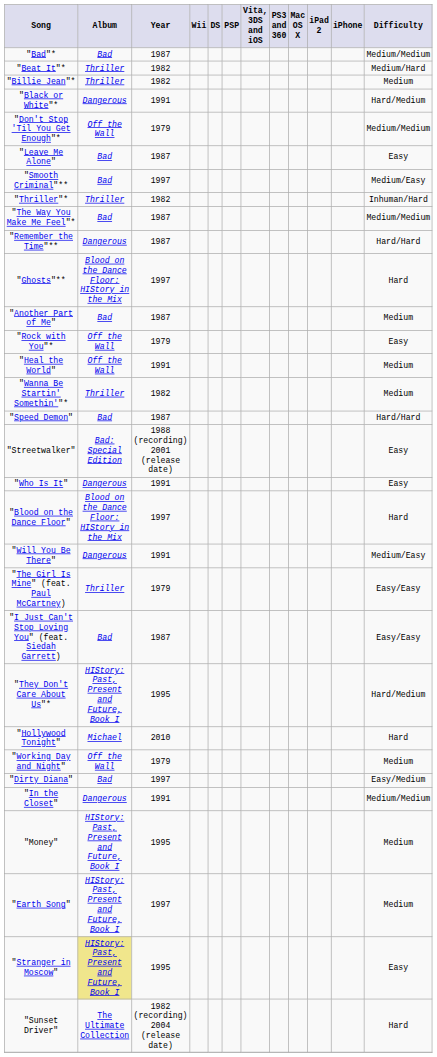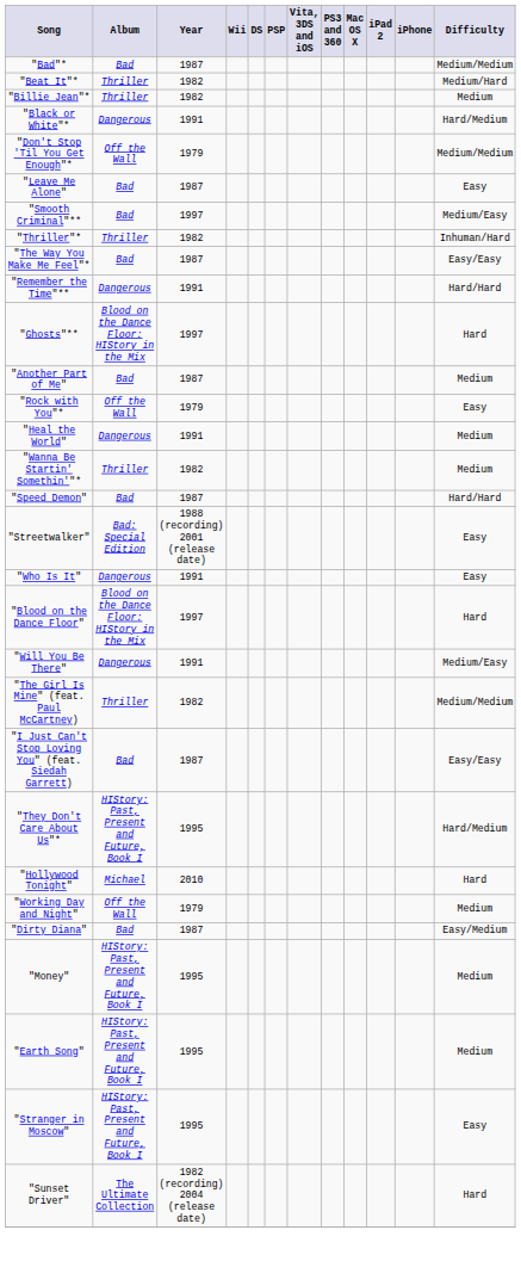 <table class="wikitable sortable" style="font-size:90%; text-align: center">
 <tr>
 <th style="background:#dde; width:400px;">Song</th>
 <th style="background:#dde; width:325px;">Album</th>
 <th style="background:#dde; width:50px;">Year</th>
 <th style="background:#dde; width:100px;">Wii</th>
 <th style="background:#dde; width:75px;">DS</th>
 <th style="background:#dde; width:50px;">PSP</th>
 <th style="background:#dde; width:50px">Vita, 3DS and iOS</th>
 <th style="background:#dde; width:50px;">PS3 and 360</th>
 <th style="background:#dde; width:50px;">Mac OS X</th>
 <th style="background:#dde; width:120px;">iPad 2</th>
 <th style="background:#dde; width:50px">iPhone</th>
 <th style="background:#dde; width:50px">Difficulty</th>
 </tr>
 <tr>
 <td>"<a href='#'>Bad</a>"*</td>
 <td><em><a href='#'>Bad</a></em></td>
 <td>1987</td>
 <td></td>
 <td></td>
 <td></td>
 <td></td>
 <td></td>
 <td></td>
 <td></td>
 <td></td>
 <td>Medium/Medium</td>
 </tr>
 <tr>
 <td>"<a href='#'>Beat It</a>"*</td>
 <td><em><a href='#'>Thriller</a></em></td>
 <td>1982</td>
 <td></td>
 <td></td>
 <td></td>
 <td></td>
 <td></td>
 <td></td>
 <td></td>
 <td></td>
 <td>Medium/Hard</td>
 </tr>
 <tr>
 <td>"<a href='#'>Billie Jean</a>"*</td>
 <td><em><a href='#'>Thriller</a></em></td>
 <td>1982</td>
 <td></td>
 <td></td>
 <td></td>
 <td></td>
 <td></td>
 <td></td>
 <td></td>
 <td></td>
 <td>Medium</td>
 </tr>
 <tr>
 <td>"<a href='#'>Black or White</a>"*</td>
 <td><em><a href='#'>Dangerous</a></em></td>
 <td>1991</td>
 <td></td>
 <td></td>
 <td></td>
 <td></td>
 <td></td>
 <td></td>
 <td></td>
 <td></td>
 <td>Hard/Medium</td>
 </tr>
 <tr>
 <td>"<a href='#'>Don't Stop 'Til You Get Enough</a>"*</td>
 <td><em><a href='#'>Off the Wall</a></em></td>
 <td>1979</td>
 <td></td>
 <td></td>
 <td></td>
 <td></td>
 <td></td>
 <td></td>
 <td></td>
 <td></td>
 <td>Medium/Medium</td>
 </tr>
 <tr>
 <td>"<a href='#'>Leave Me Alone</a>"</td>
 <td><em><a href='#'>Bad</a></em></td>
 <td>1987</td>
 <td></td>
 <td></td>
 <td></td>
 <td></td>
 <td></td>
 <td></td>
 <td></td>
 <td></td>
 <td>Easy</td>
 </tr>
 <tr>
 <td>"<a href='#'>Smooth Criminal</a>"**</td>
 <td><em><a href='#'>Bad</a></em></td>
 <td>1997</td>
 <td></td>
 <td></td>
 <td></td>
 <td></td>
 <td></td>
 <td></td>
 <td></td>
 <td></td>
 <td>Medium/Easy</td>
 </tr>
 <tr>
 <td>"<a href='#'>Thriller</a>"*</td>
 <td><em><a href='#'>Thriller</a></em></td>
 <td>1982</td>
 <td></td>
 <td></td>
 <td></td>
 <td></td>
 <td></td>
 <td></td>
 <td></td>
 <td></td>
 <td>Inhuman/Hard</td>
 </tr>
 <tr>
 <td>"<a href='#'>The Way You Make Me Feel</a>"*</td>
 <td><em><a href='#'>Bad</a></em></td>
 <td>1987</td>
 <td></td>
 <td></td>
 <td></td>
 <td></td>
 <td></td>
 <td></td>
 <td></td>
 <td></td>
-<td>Medium/Medium</td>
+<td>Easy/Easy</td>
 </tr>
 <tr>
 <td>"<a href='#'>Remember the Time</a>"**</td>
 <td><em><a href='#'>Dangerous</a></em></td>
-<td>1987</td>
+<td>1991</td>
 <td></td>
 <td></td>
 <td></td>
 <td></td>
 <td></td>
 <td></td>
 <td></td>
 <td></td>
 <td>Hard/Hard</td>
 </tr>
 <tr>
 <td>"<a href='#'>Ghosts</a>"**</td>
 <td><em><a href='#'>Blood on the Dance Floor: HIStory in the Mix</a></em></td>
 <td>1997</td>
 <td></td>
 <td></td>
 <td></td>
 <td></td>
 <td></td>
 <td></td>
 <td></td>
 <td></td>
 <td>Hard</td>
 </tr>
 <tr>
 <td>"<a href='#'>Another Part of Me</a>"</td>
 <td><em><a href='#'>Bad</a></em></td>
 <td>1987</td>
 <td></td>
 <td></td>
 <td></td>
 <td></td>
 <td></td>
 <td></td>
 <td></td>
 <td></td>
 <td>Medium</td>
 </tr>
 <tr>
 <td>"<a href='#'>Rock with You</a>"*</td>
 <td><em><a href='#'>Off the Wall</a></em></td>
 <td>1979</td>
 <td></td>
 <td></td>
 <td></td>
 <td></td>
 <td></td>
 <td></td>
 <td></td>
 <td></td>
 <td>Easy</td>
 </tr>
 <tr>
 <td>"<a href='#'>Heal the World</a>"</td>
-<td><em><a href='#'>Off the Wall</a></em></td>
+<td><em><a href='#'>Dangerous</a></em></td>
 <td>1991</td>
 <td></td>
 <td></td>
 <td></td>
 <td></td>
 <td></td>
 <td></td>
 <td></td>
 <td></td>
 <td>Medium</td>
 </tr>
 <tr>
 <td>"<a href='#'>Wanna Be Startin' Somethin'</a>"*</td>
 <td><em><a href='#'>Thriller</a></em></td>
 <td>1982</td>
 <td></td>
 <td></td>
 <td></td>
 <td></td>
 <td></td>
 <td></td>
 <td></td>
 <td></td>
 <td>Medium</td>
 </tr>
 <tr>
 <td>"<a href='#'>Speed Demon</a>"</td>
 <td><em><a href='#'>Bad</a></em></td>
 <td>1987</td>
 <td></td>
 <td></td>
 <td></td>
 <td></td>
 <td></td>
 <td></td>
 <td></td>
 <td></td>
 <td>Hard/Hard</td>
 </tr>
 <tr>
 <td>"Streetwalker"</td>
 <td><em><a href='#'>Bad: Special Edition</a></em></td>
 <td>1988 (recording) 2001 (release date)</td>
 <td></td>
 <td></td>
 <td></td>
 <td></td>
 <td></td>
 <td></td>
 <td></td>
 <td></td>
 <td>Easy</td>
 </tr>
 <tr>
 <td>"<a href='#'>Who Is It</a>"</td>
 <td><em><a href='#'>Dangerous</a></em></td>
 <td>1991</td>
 <td></td>
 <td></td>
 <td></td>
 <td></td>
 <td></td>
 <td></td>
 <td></td>
 <td></td>
 <td>Easy</td>
 </tr>
 <tr>
 <td>"<a href='#'>Blood on the Dance Floor</a>"</td>
 <td><em><a href='#'>Blood on the Dance Floor: HIStory in the Mix</a></em></td>
 <td>1997</td>
 <td></td>
 <td></td>
 <td></td>
 <td></td>
 <td></td>
 <td></td>
 <td></td>
 <td></td>
 <td>Hard</td>
 </tr>
 <tr>
 <td>"<a href='#'>Will You Be There</a>"</td>
 <td><em><a href='#'>Dangerous</a></em></td>
 <td>1991</td>
 <td></td>
 <td></td>
 <td></td>
 <td></td>
 <td></td>
 <td></td>
 <td></td>
 <td></td>
 <td>Medium/Easy</td>
 </tr>
 <tr>
 <td>"<a href='#'>The Girl Is Mine</a>" (feat. <a href='#'>Paul McCartney</a>)</td>
 <td><em><a href='#'>Thriller</a></em></td>
-<td>1979</td>
+<td>1982</td>
 <td></td>
 <td></td>
 <td></td>
 <td></td>
 <td></td>
 <td></td>
 <td></td>
 <td></td>
-<td>Easy/Easy</td>
+<td>Medium/Medium</td>
 </tr>
 <tr>
 <td>"<a href='#'>I Just Can't Stop Loving You</a>" (feat. <a href='#'>Siedah Garrett</a>)</td>
 <td><em><a href='#'>Bad</a></em></td>
 <td>1987</td>
 <td></td>
 <td></td>
 <td></td>
 <td></td>
 <td></td>
 <td></td>
 <td></td>
 <td></td>
 <td>Easy/Easy</td>
 </tr>
 <tr>
 <td>"<a href='#'>They Don't Care About Us</a>"*</td>
 <td><em><a href='#'>HIStory: Past, Present and Future, Book I</a></em></td>
 <td>1995</td>
 <td></td>
 <td></td>
 <td></td>
 <td></td>
 <td></td>
 <td></td>
 <td></td>
 <td></td>
 <td>Hard/Medium</td>
 </tr>
 <tr>
 <td>"<a href='#'>Hollywood Tonight</a>"</td>
 <td><em><a href='#'>Michael</a></em></td>
 <td>2010</td>
 <td></td>
 <td></td>
 <td></td>
 <td></td>
 <td></td>
 <td></td>
 <td></td>
 <td></td>
 <td>Hard</td>
 </tr>
 <tr>
 <td>"<a href='#'>Working Day and Night</a>"</td>
 <td><em><a href='#'>Off the Wall</a></em></td>
 <td>1979</td>
 <td></td>
 <td></td>
 <td></td>
 <td></td>
 <td></td>
 <td></td>
 <td></td>
 <td></td>
 <td>Medium</td>
 </tr>
 <tr>
 <td>"<a href='#'>Dirty Diana</a>"</td>
 <td><em><a href='#'>Bad</a></em></td>
-<td>1997</td>
+<td>1987</td>
 <td></td>
 <td></td>
 <td></td>
 <td></td>
 <td></td>
 <td></td>
 <td></td>
 <td></td>
 <td>Easy/Medium</td>
-</tr>
-<tr>
-<td>"<a href='#'>In the Closet</a>"</td>
-<td><em><a href='#'>Dangerous</a></em></td>
-<td>1991</td>
-<td></td>
-<td></td>
-<td></td>
-<td></td>
-<td></td>
-<td></td>
-<td></td>
-<td></td>
-<td>Medium/Medium</td>
 </tr>
 <tr>
 <td>"Money"</td>
 <td><em><a href='#'>HIStory: Past, Present and Future, Book I</a></em></td>
 <td>1995</td>
 <td></td>
 <td></td>
 <td></td>
 <td></td>
 <td></td>
 <td></td>
 <td></td>
 <td></td>
 <td>Medium</td>
 </tr>
 <tr>
 <td>"<a href='#'>Earth Song</a>"</td>
 <td><em><a href='#'>HIStory: Past, Present and Future, Book I</a></em></td>
-<td>1997</td>
+<td>1995</td>
 <td></td>
 <td></td>
 <td></td>
 <td></td>
 <td></td>
 <td></td>
 <td></td>
 <td></td>
 <td>Medium</td>
 </tr>
 <tr>
 <td>"<a href='#'>Stranger in Moscow</a>"</td>
-<td style="background: khaki;"><em><a href='#'>HIStory: Past, Present and Future, Book I</a></em></td>
+<td><em><a href='#'>HIStory: Past, Present and Future, Book I</a></em></td>
 <td>1995</td>
 <td></td>
 <td></td>
 <td></td>
 <td></td>
 <td></td>
 <td></td>
 <td></td>
 <td></td>
 <td>Easy</td>
 </tr>
 <tr>
 <td>"Sunset Driver"</td>
 <td><a href='#'>The Ultimate Collection</a></td>
 <td>1982 (recording) 2004 (release date)</td>
 <td></td>
 <td></td>
 <td></td>
 <td></td>
 <td></td>
 <td></td>
 <td></td>
 <td></td>
 <td>Hard</td>
 </tr>
 <tr>
 </tr>
 </table>
